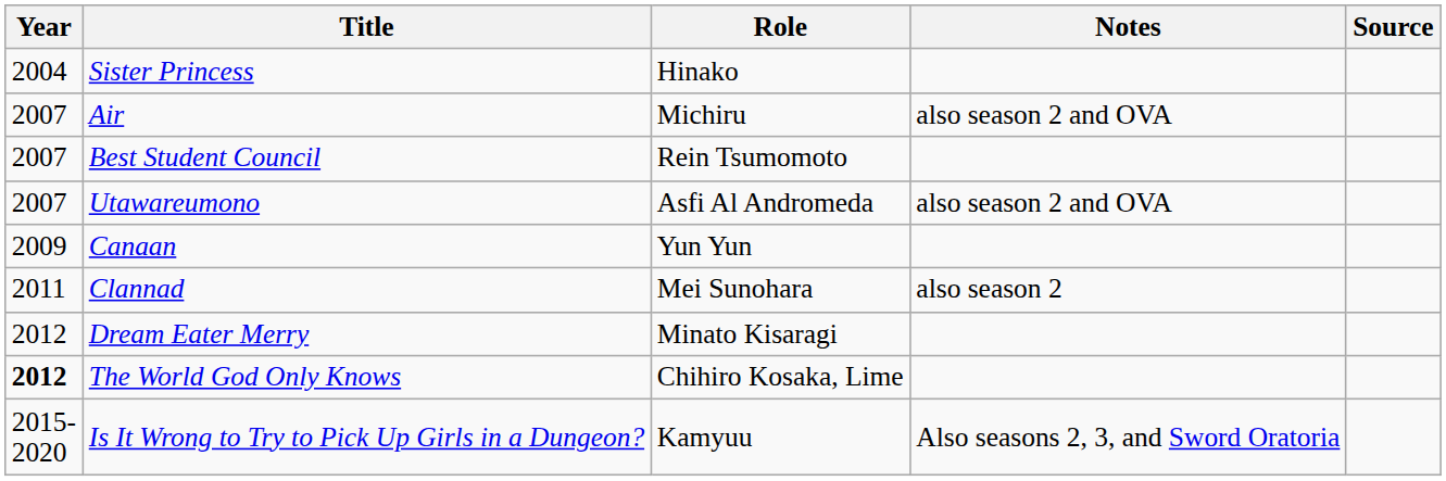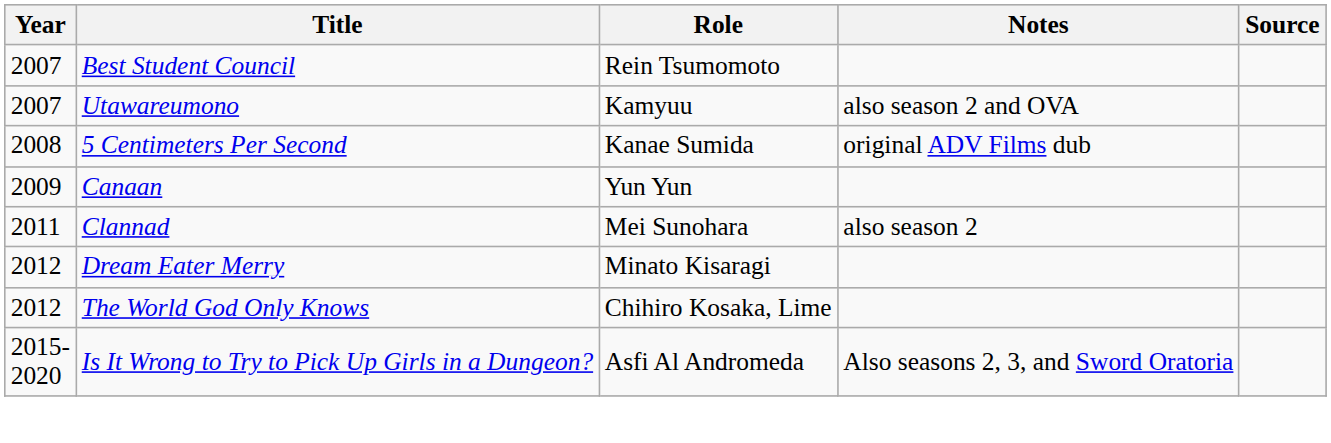 <table class="wikitable sortable plainrowheaders">
 <tr>
 <th>Year</th>
 <th>Title</th>
 <th>Role</th>
 <th class="unsortable">Notes</th>
 <th class="unsortable">Source</th>
-</tr>
-<tr>
-<td>2004</td>
-<td><em><a href='#'>Sister Princess</a></em></td>
-<td>Hinako</td>
-<td></td>
-<td></td>
-</tr>
-<tr>
-<td>2007</td>
-<td><a href='#'><em>Air</em></a></td>
-<td>Michiru</td>
-<td>also season 2 and OVA</td>
-<td></td>
 </tr>
 <tr>
 <td>2007</td>
 <td><em><a href='#'>Best Student Council</a></em></td>
 <td>Rein Tsumomoto</td>
 <td></td>
 <td></td>
 </tr>
 <tr>
 <td>2007</td>
 <td><a href='#'><em>Utawareumono</em></a></td>
-<td>Asfi Al Andromeda</td>
+<td>Kamyuu</td>
 <td>also season 2 and OVA</td>
+<td></td>
+</tr>
+<tr>
+<td>2008</td>
+<td><em><a href='#'>5 Centimeters Per Second</a></em></td>
+<td>Kanae Sumida</td>
+<td>original <a href='#'>ADV Films</a> dub</td>
 <td></td>
 </tr>
 <tr>
 <td>2009</td>
 <td><a href='#'><em>Canaan</em></a></td>
 <td>Yun Yun</td>
 <td></td>
 <td></td>
 </tr>
 <tr>
 <td>2011</td>
 <td><a href='#'><em>Clannad</em></a></td>
 <td>Mei Sunohara</td>
 <td>also season 2</td>
 <td></td>
 </tr>
 <tr>
 <td>2012</td>
 <td><em><a href='#'>Dream Eater Merry</a></em></td>
 <td>Minato Kisaragi</td>
 <td></td>
 <td></td>
 </tr>
 <tr>
-<td><strong>2012</strong></td>
+<td>2012</td>
 <td><em><a href='#'>The World God Only Knows</a></em></td>
 <td>Chihiro Kosaka, Lime</td>
 <td></td>
 <td></td>
 </tr>
 <tr>
 <td>2015-<br>2020</td>
 <td><em><a href='#'>Is It Wrong to Try to Pick Up Girls in a Dungeon?</a></em></td>
-<td>Kamyuu</td>
+<td>Asfi Al Andromeda</td>
 <td>Also seasons 2, 3, and <a href='#'>Sword Oratoria</a></td>
 <td></td>
 </tr>
 </table>
